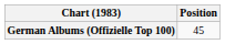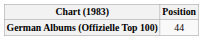 <table class="wikitable plainrowheaders" style="text-align:center">
 <tr>
 <th scope="col">Chart (1983)</th>
 <th scope="col">Position</th>
 </tr>
 <tr>
 <th scope="row">German Albums (Offizielle Top 100)</th>
-<td>45</td>
+<td>44</td>
 </tr>
 </table>
